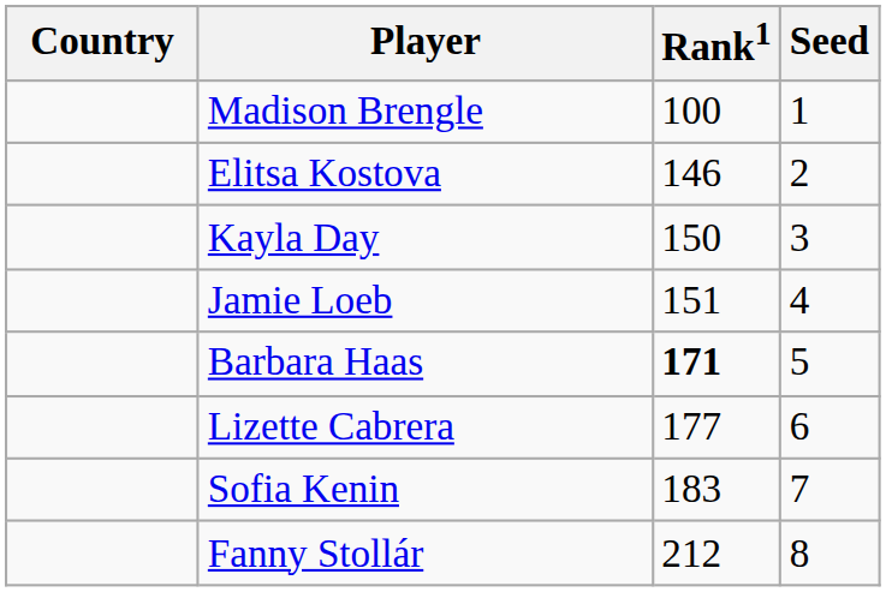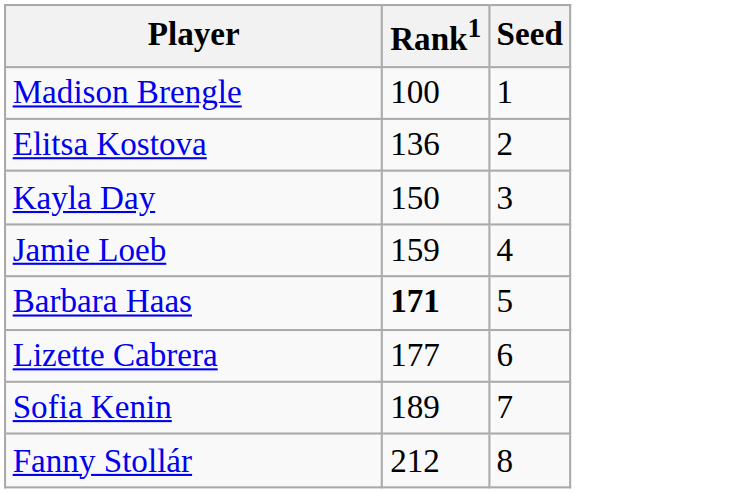 <table class="sortable wikitable">
 <tr>
-<th width="70">Country</th>
 <th width="175">Player</th>
 <th>Rank<sup>1</sup></th>
 <th>Seed</th>
 </tr>
 <tr>
-<td></td>
 <td><a href='#'>Madison Brengle</a></td>
 <td>100</td>
 <td>1</td>
 </tr>
 <tr>
-<td></td>
 <td><a href='#'>Elitsa Kostova</a></td>
-<td>146</td>
+<td>136</td>
 <td>2</td>
 </tr>
 <tr>
-<td></td>
 <td><a href='#'>Kayla Day</a></td>
 <td>150</td>
 <td>3</td>
 </tr>
 <tr>
-<td></td>
 <td><a href='#'>Jamie Loeb</a></td>
-<td>151</td>
+<td>159</td>
 <td>4</td>
 </tr>
 <tr>
-<td></td>
 <td><a href='#'>Barbara Haas</a></td>
 <td><strong>171</strong></td>
 <td>5</td>
 </tr>
 <tr>
-<td></td>
 <td><a href='#'>Lizette Cabrera</a></td>
 <td>177</td>
 <td>6</td>
 </tr>
 <tr>
-<td></td>
 <td><a href='#'>Sofia Kenin</a></td>
-<td>183</td>
+<td>189</td>
 <td>7</td>
 </tr>
 <tr>
-<td></td>
 <td><a href='#'>Fanny Stollár</a></td>
 <td>212</td>
 <td>8</td>
 </tr>
 </table>
